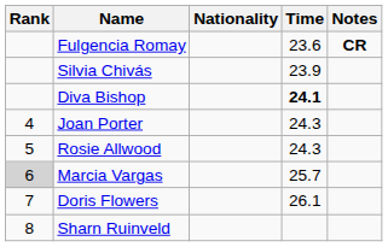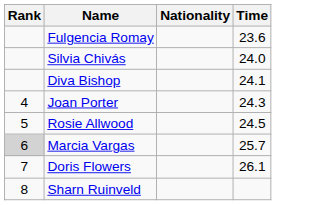 <table class="wikitable sortable" style="text-align:center;font-size:95%">
 <tr>
 <th>Rank</th>
 <th>Name</th>
 <th>Nationality</th>
 <th>Time</th>
-<th>Notes</th>
 </tr>
 <tr>
 <td></td>
 <td align=left><a href='#'>Fulgencia Romay</a></td>
 <td align=left></td>
 <td>23.6</td>
-<td><strong>CR</strong></td>
 </tr>
 <tr>
 <td></td>
 <td align=left><a href='#'>Silvia Chivás</a></td>
 <td align=left></td>
-<td>23.9</td>
-<td></td>
+<td>24.0</td>
 </tr>
 <tr>
 <td></td>
 <td align=left><a href='#'>Diva Bishop</a></td>
 <td align=left></td>
-<td><strong>24.1</strong></td>
-<td></td>
+<td>24.1</td>
 </tr>
 <tr>
 <td>4</td>
 <td align=left><a href='#'>Joan Porter</a></td>
 <td align=left></td>
 <td>24.3</td>
-<td></td>
 </tr>
 <tr>
 <td>5</td>
 <td align=left><a href='#'>Rosie Allwood</a></td>
 <td align=left></td>
-<td>24.3</td>
-<td></td>
+<td>24.5</td>
 </tr>
 <tr>
 <td style="background: lightgrey;">6</td>
 <td align=left><a href='#'>Marcia Vargas</a></td>
 <td align=left></td>
 <td>25.7</td>
-<td></td>
 </tr>
 <tr>
 <td>7</td>
 <td align=left><a href='#'>Doris Flowers</a></td>
 <td align=left></td>
 <td>26.1</td>
-<td></td>
 </tr>
 <tr>
 <td>8</td>
 <td align=left><a href='#'>Sharn Ruinveld</a></td>
 <td align=left></td>
 <td></td>
-<td></td>
 </tr>
 </table>
